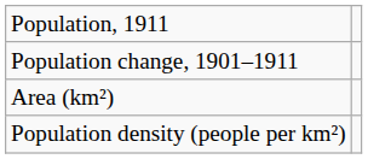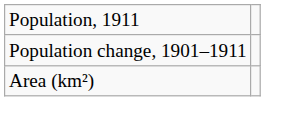 <table class="wikitable">
 <tr>
 <td>Population, 1911</td>
 <td></td>
 </tr>
 <tr>
 <td>Population change, 1901–1911</td>
 <td></td>
 </tr>
 <tr>
 <td>Area (km²)</td>
 <td></td>
 </tr>
-<tr>
-<td>Population density (people per km²)</td>
-<td></td>
-</tr>
 </table>
